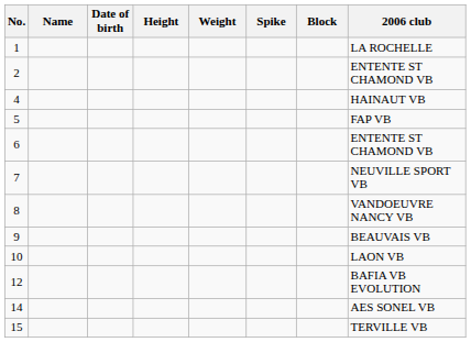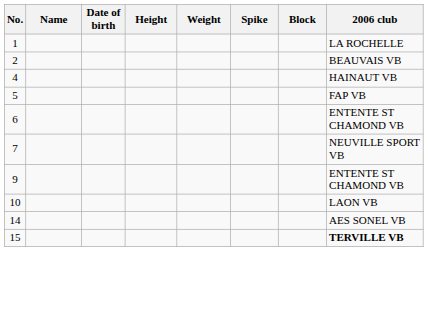 <table class="wikitable sortable" style="font-size:100%; text-align:center;">
 <tr>
 <th>No.</th>
 <th style="width:12em">Name</th>
 <th style="width:8em">Date of birth</th>
 <th style="width:9em">Height</th>
 <th style="width:9em">Weight</th>
 <th style="width:9em">Spike</th>
 <th style="width:9em">Block</th>
 <th style="width:19em">2006 club</th>
 </tr>
 <tr>
 <td>1</td>
 <td align=left></td>
 <td align=right></td>
 <td></td>
 <td></td>
 <td></td>
 <td></td>
 <td align=left>LA ROCHELLE</td>
 </tr>
 <tr>
 <td>2</td>
 <td align=left></td>
 <td align=right></td>
 <td></td>
 <td></td>
 <td></td>
 <td></td>
-<td align=left>ENTENTE ST CHAMOND VB</td>
+<td align=left>BEAUVAIS VB</td>
 </tr>
 <tr>
 <td>4</td>
 <td align=left></td>
 <td align=right></td>
 <td></td>
 <td></td>
 <td></td>
 <td></td>
 <td align=left>HAINAUT VB</td>
 </tr>
 <tr>
 <td>5</td>
 <td align=left></td>
 <td align=right></td>
 <td></td>
 <td></td>
 <td></td>
 <td></td>
 <td align=left>FAP VB</td>
 </tr>
 <tr>
 <td>6</td>
 <td align=left></td>
 <td align=right></td>
 <td></td>
 <td></td>
 <td></td>
 <td></td>
 <td align=left>ENTENTE ST CHAMOND VB</td>
 </tr>
 <tr>
 <td>7</td>
 <td align=left></td>
 <td align=right></td>
 <td></td>
 <td></td>
 <td></td>
 <td></td>
 <td align=left>NEUVILLE SPORT VB</td>
 </tr>
 <tr>
-<td>8</td>
-<td align=left></td>
-<td align=right></td>
-<td></td>
-<td></td>
-<td></td>
-<td></td>
-<td align=left>VANDOEUVRE NANCY VB</td>
-</tr>
-<tr>
 <td>9</td>
 <td align=left></td>
 <td align=right></td>
 <td></td>
 <td></td>
 <td></td>
 <td></td>
-<td align=left>BEAUVAIS VB</td>
+<td align=left>ENTENTE ST CHAMOND VB</td>
 </tr>
 <tr>
 <td>10</td>
 <td align=left></td>
 <td align=right></td>
 <td></td>
 <td></td>
 <td></td>
 <td></td>
 <td align=left>LAON VB</td>
-</tr>
-<tr>
-<td>12</td>
-<td align=left></td>
-<td align=right></td>
-<td></td>
-<td></td>
-<td></td>
-<td></td>
-<td align=left>BAFIA VB EVOLUTION</td>
 </tr>
 <tr>
 <td>14</td>
 <td align=left></td>
 <td align=right></td>
 <td></td>
 <td></td>
 <td></td>
 <td></td>
 <td align=left>AES SONEL VB</td>
 </tr>
 <tr>
 <td>15</td>
 <td align=left></td>
 <td align=right></td>
 <td></td>
 <td></td>
 <td></td>
 <td></td>
-<td align=left>TERVILLE VB</td>
+<td align=left><strong>TERVILLE VB</strong></td>
 </tr>
 </table>
